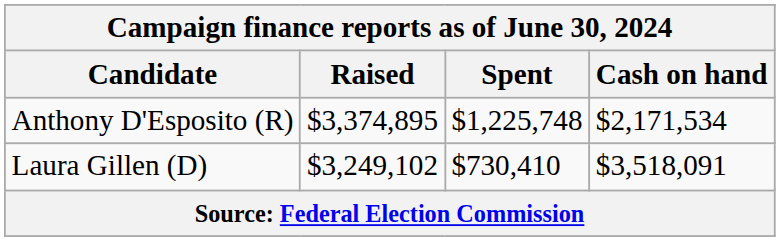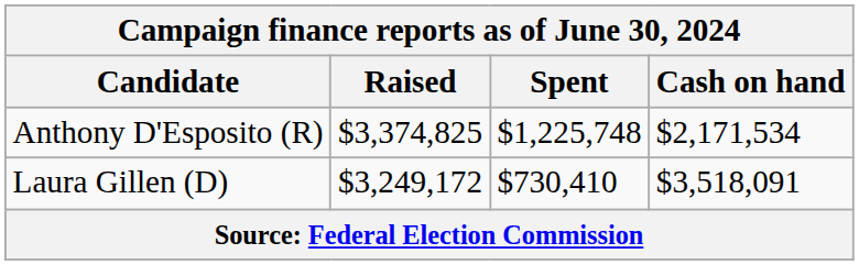 <table class="wikitable sortable">
 <tr>
 <th colspan=4>Campaign finance reports as of June 30, 2024</th>
 </tr>
 <tr style="text-align:center;">
 <th>Candidate</th>
 <th>Raised</th>
 <th>Spent</th>
 <th>Cash on hand</th>
 </tr>
 <tr>
 <td>Anthony D'Esposito (R)</td>
-<td>$3,374,895</td>
+<td>$3,374,825</td>
 <td>$1,225,748</td>
 <td>$2,171,534</td>
 </tr>
 <tr>
 <td>Laura Gillen (D)</td>
-<td>$3,249,102</td>
+<td>$3,249,172</td>
 <td>$730,410</td>
 <td>$3,518,091</td>
 </tr>
 <tr>
 <th colspan="4"><small>Source: <a href='#'>Federal Election Commission</a></small></th>
 </tr>
 </table>
